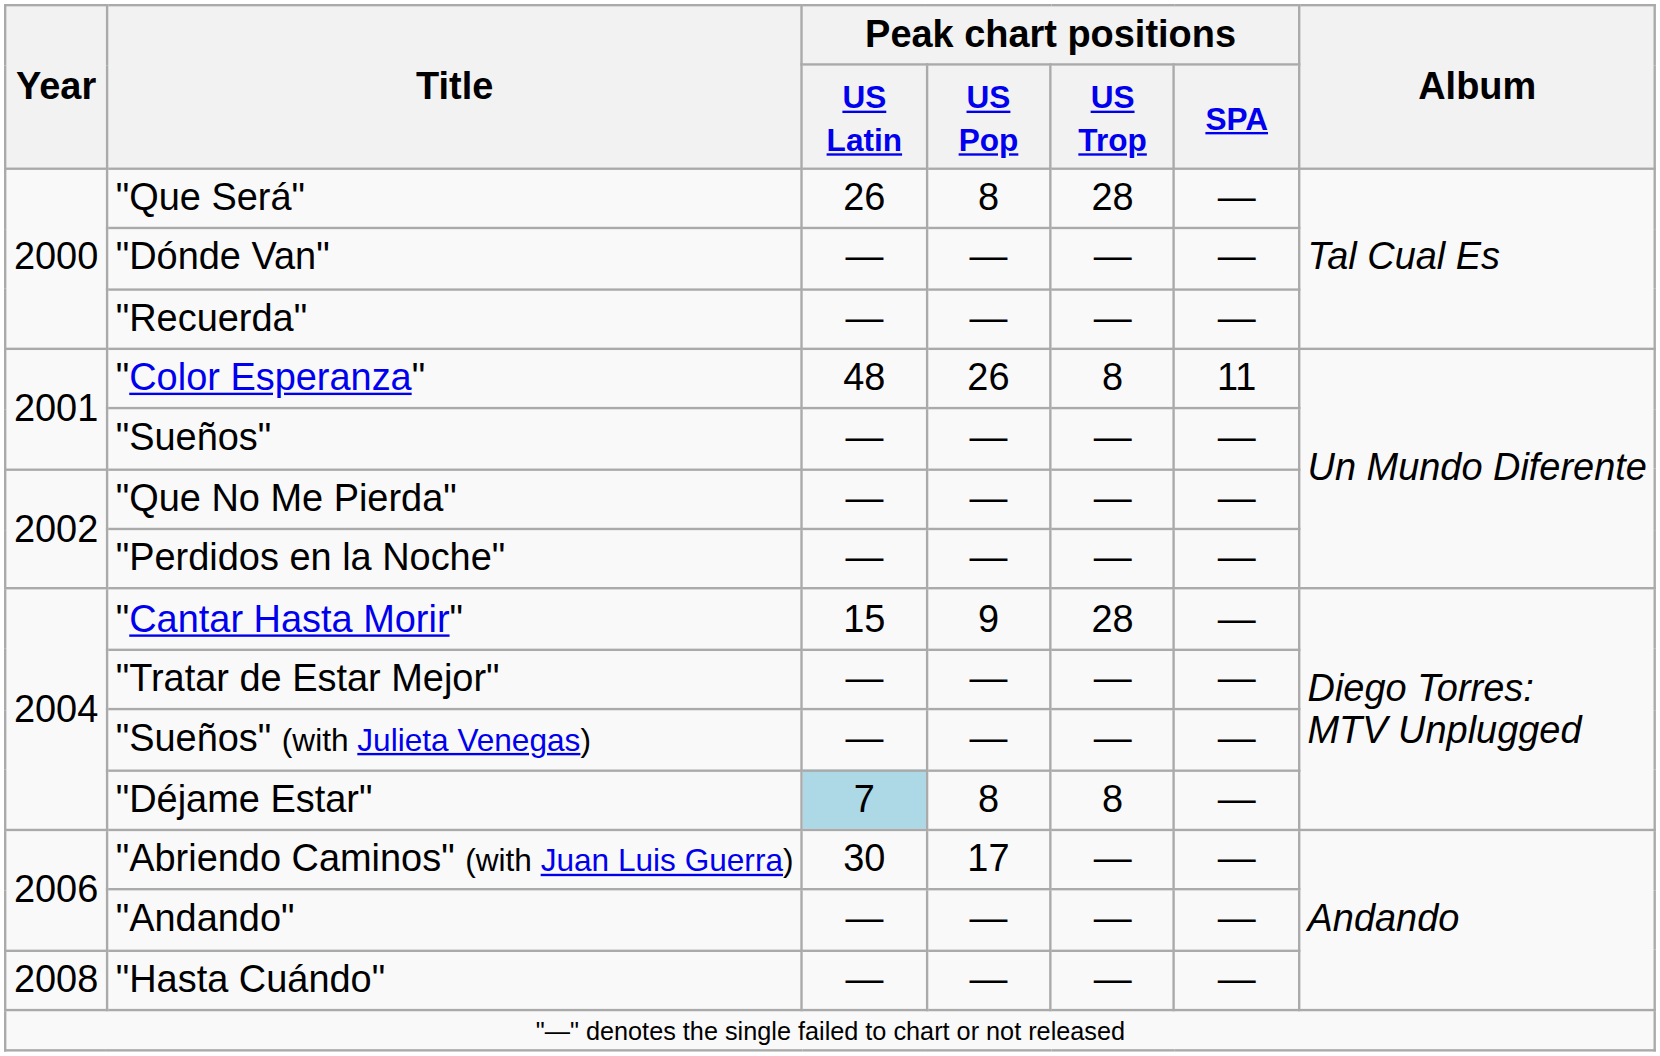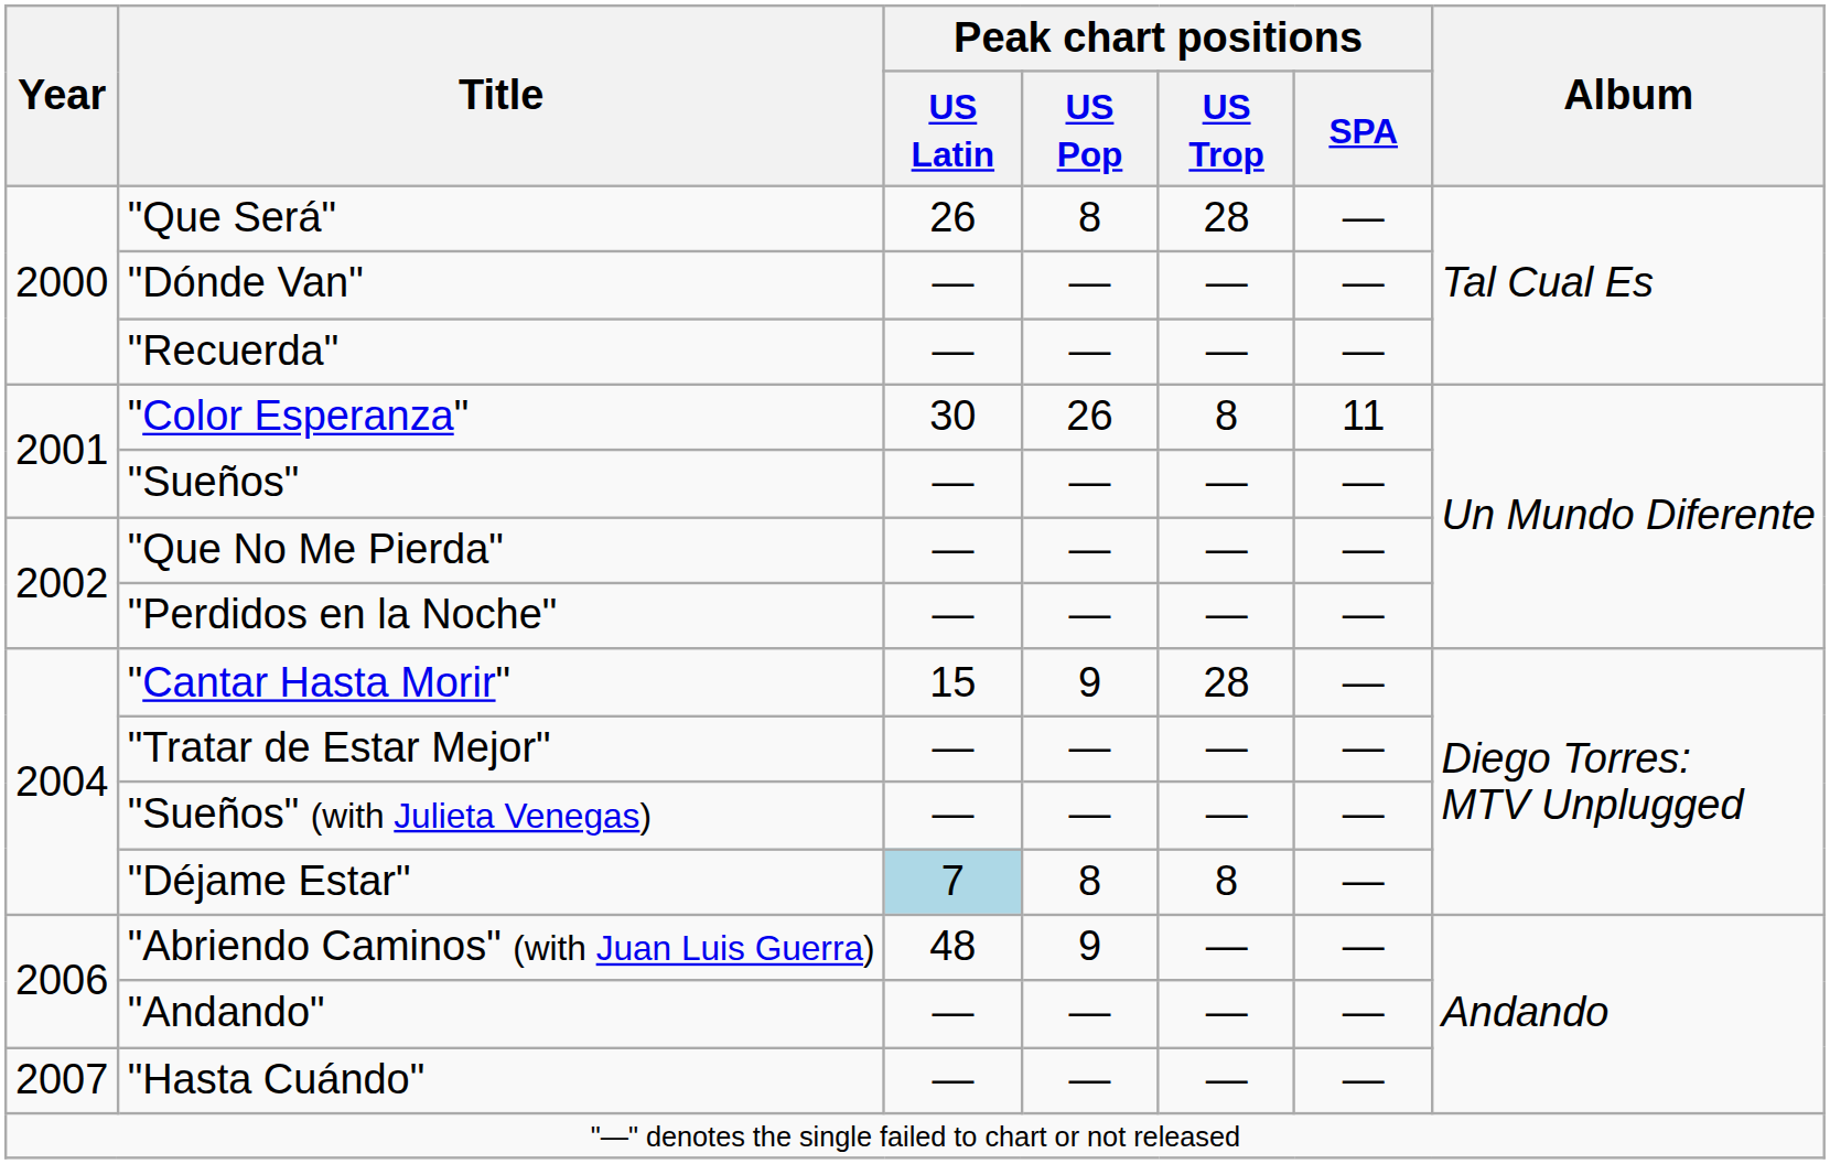 <table class="wikitable">
 <tr>
 <th rowspan="2">Year</th>
 <th rowspan="2">Title</th>
 <th colspan="4">Peak chart positions</th>
 <th rowspan="2">Album</th>
 </tr>
 <tr>
 <th style="width:45px;"><small><a href='#'>US<br>Latin</a></small><br></th>
 <th style="width:45px;"><small><a href='#'>US<br>Pop</a></small><br></th>
 <th style="width:45px;"><small><a href='#'>US<br>Trop</a></small><br></th>
 <th style="width:45px;"><small><a href='#'>SPA</a></small><br></th>
 </tr>
 <tr>
 <td style="text-align:center;" rowspan="3">2000</td>
 <td align="left">"Que Será"</td>
 <td style="text-align:center;">26</td>
 <td style="text-align:center;">8</td>
 <td style="text-align:center;">28</td>
 <td style="text-align:center;">—</td>
 <td style="text-align:left;" rowspan="3" style="text-align:center;"><em>Tal Cual Es</em></td>
 </tr>
 <tr>
 <td align="left">"Dónde Van"</td>
 <td style="text-align:center;">—</td>
 <td style="text-align:center;">—</td>
 <td style="text-align:center;">—</td>
 <td style="text-align:center;">—</td>
 </tr>
 <tr>
 <td align="left">"Recuerda"</td>
 <td style="text-align:center;">—</td>
 <td style="text-align:center;">—</td>
 <td style="text-align:center;">—</td>
 <td style="text-align:center;">—</td>
 </tr>
 <tr>
 <td style="text-align:center;" rowspan="2">2001</td>
 <td align="left">"<a href='#'>Color Esperanza</a>"</td>
-<td style="text-align:center;">48</td>
+<td style="text-align:center;">30</td>
 <td style="text-align:center;">26</td>
 <td style="text-align:center;">8</td>
 <td style="text-align:center;">11</td>
 <td style="text-align:left;" rowspan="4" style="text-align:center;"><em>Un Mundo Diferente</em></td>
 </tr>
 <tr>
 <td align="left">"Sueños"</td>
 <td style="text-align:center;">—</td>
 <td style="text-align:center;">—</td>
 <td style="text-align:center;">—</td>
 <td style="text-align:center;">—</td>
 </tr>
 <tr>
 <td style="text-align:center;" rowspan="2">2002</td>
 <td align="left">"Que No Me Pierda"</td>
 <td style="text-align:center;">—</td>
 <td style="text-align:center;">—</td>
 <td style="text-align:center;">—</td>
 <td style="text-align:center;">—</td>
 </tr>
 <tr>
 <td align="left">"Perdidos en la Noche"</td>
 <td style="text-align:center;">—</td>
 <td style="text-align:center;">—</td>
 <td style="text-align:center;">—</td>
 <td style="text-align:center;">—</td>
 </tr>
 <tr>
 <td style="text-align:center;" rowspan="4">2004</td>
 <td align="left">"<a href='#'>Cantar Hasta Morir</a>"</td>
 <td style="text-align:center;">15</td>
 <td style="text-align:center;">9</td>
 <td style="text-align:center;">28</td>
 <td style="text-align:center;">—</td>
 <td style="text-align:left;" rowspan="4" style="text-align:center;"><em>Diego Torres: <br>MTV Unplugged</em></td>
 </tr>
 <tr>
 <td align="left">"Tratar de Estar Mejor"</td>
 <td style="text-align:center;">—</td>
 <td style="text-align:center;">—</td>
 <td style="text-align:center;">—</td>
 <td style="text-align:center;">—</td>
 </tr>
 <tr>
 <td align="left">"Sueños" <small>(with <a href='#'>Julieta Venegas</a>)</small></td>
 <td style="text-align:center;">—</td>
 <td style="text-align:center;">—</td>
 <td style="text-align:center;">—</td>
 <td style="text-align:center;">—</td>
 </tr>
 <tr>
 <td align="left">"Déjame Estar"</td>
 <td style="background: lightblue; text-align:center;">7</td>
 <td style="text-align:center;">8</td>
 <td style="text-align:center;">8</td>
 <td style="text-align:center;">—</td>
 </tr>
 <tr>
 <td style="text-align:center;" rowspan="2">2006</td>
 <td align="left">"Abriendo Caminos" <small>(with <a href='#'>Juan Luis Guerra</a>)</small></td>
-<td style="text-align:center;">30</td>
-<td style="text-align:center;">17</td>
+<td style="text-align:center;">48</td>
+<td style="text-align:center;">9</td>
 <td style="text-align:center;">—</td>
 <td style="text-align:center;">—</td>
 <td style="text-align:left;" rowspan="3" style="text-align:center;"><em>Andando</em></td>
 </tr>
 <tr>
 <td align="left">"Andando"</td>
 <td style="text-align:center;">—</td>
 <td style="text-align:center;">—</td>
 <td style="text-align:center;">—</td>
 <td style="text-align:center;">—</td>
 </tr>
 <tr>
-<td style="text-align:center;">2008</td>
+<td style="text-align:center;">2007</td>
 <td align="left">"Hasta Cuándo"</td>
 <td style="text-align:center;">—</td>
 <td style="text-align:center;">—</td>
 <td style="text-align:center;">—</td>
 <td style="text-align:center;">—</td>
 </tr>
 <tr>
 <td colspan="40" style="text-align:center; font-size:8pt;">"—" denotes the single failed to chart or not released</td>
 </tr>
 </table>
